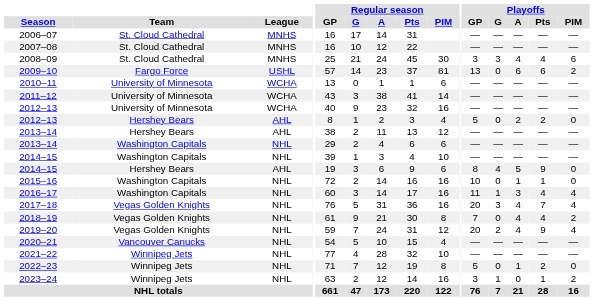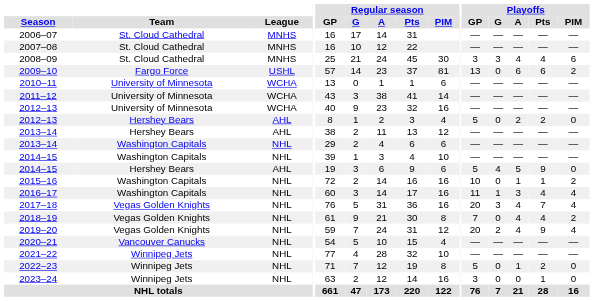 <table border="0" cellpadding="1" cellspacing="0" style="text-align:center; width:60em">
 <tr bgcolor="#e0e0e0">
 <th colspan="3" bgcolor="#ffffff"></th>
 <th rowspan="100" bgcolor="#ffffff"></th>
 <th colspan="5"><a href='#'>Regular season</a></th>
 <th rowspan="100" bgcolor="#ffffff"></th>
 <th colspan="5"><a href='#'>Playoffs</a></th>
 </tr>
 <tr bgcolor="#e0e0e0">
 <th><a href='#'>Season</a></th>
 <th>Team</th>
 <th>League</th>
 <th>GP</th>
 <th><a href='#'>G</a></th>
 <th><a href='#'>A</a></th>
 <th><a href='#'>Pts</a></th>
 <th><a href='#'>PIM</a></th>
 <th>GP</th>
 <th>G</th>
 <th>A</th>
 <th>Pts</th>
 <th>PIM</th>
 </tr>
 <tr>
 <td>2006–07</td>
 <td><a href='#'>St. Cloud Cathedral</a></td>
 <td><a href='#'>MNHS</a></td>
 <td>16</td>
 <td>17</td>
 <td>14</td>
 <td>31</td>
 <td></td>
 <td>—</td>
 <td>—</td>
 <td>—</td>
 <td>—</td>
 <td>—</td>
 </tr>
 <tr bgcolor="#f0f0f0">
 <td>2007–08</td>
 <td>St. Cloud Cathedral</td>
 <td>MNHS</td>
 <td>16</td>
 <td>10</td>
 <td>12</td>
 <td>22</td>
 <td></td>
 <td>—</td>
 <td>—</td>
 <td>—</td>
 <td>—</td>
 <td>—</td>
 </tr>
 <tr>
 <td>2008–09</td>
 <td>St. Cloud Cathedral</td>
 <td>MNHS</td>
 <td>25</td>
 <td>21</td>
 <td>24</td>
 <td>45</td>
 <td>30</td>
 <td>3</td>
 <td>3</td>
 <td>4</td>
 <td>4</td>
 <td>6</td>
 </tr>
 <tr bgcolor="#f0f0f0">
 <td><a href='#'>2009–10</a></td>
 <td><a href='#'>Fargo Force</a></td>
 <td><a href='#'>USHL</a></td>
 <td>57</td>
 <td>14</td>
 <td>23</td>
 <td>37</td>
 <td>81</td>
 <td>13</td>
 <td>0</td>
 <td>6</td>
 <td>6</td>
 <td>2</td>
 </tr>
 <tr>
 <td><a href='#'>2010–11</a></td>
 <td><a href='#'>University of Minnesota</a></td>
 <td><a href='#'>WCHA</a></td>
 <td>13</td>
 <td>0</td>
 <td>1</td>
 <td>1</td>
 <td>6</td>
 <td>—</td>
 <td>—</td>
 <td>—</td>
 <td>—</td>
 <td>—</td>
 </tr>
 <tr bgcolor="#f0f0f0">
 <td><a href='#'>2011–12</a></td>
 <td>University of Minnesota</td>
 <td>WCHA</td>
 <td>43</td>
 <td>3</td>
 <td>38</td>
 <td>41</td>
 <td>14</td>
 <td>—</td>
 <td>—</td>
 <td>—</td>
 <td>—</td>
 <td>—</td>
 </tr>
 <tr>
 <td><a href='#'>2012–13</a></td>
 <td>University of Minnesota</td>
 <td>WCHA</td>
 <td>40</td>
 <td>9</td>
 <td>23</td>
 <td>32</td>
 <td>16</td>
 <td>—</td>
 <td>—</td>
 <td>—</td>
 <td>—</td>
 <td>—</td>
 </tr>
 <tr bgcolor="#f0f0f0">
 <td><a href='#'>2012–13</a></td>
 <td><a href='#'>Hershey Bears</a></td>
 <td><a href='#'>AHL</a></td>
 <td>8</td>
 <td>1</td>
 <td>2</td>
 <td>3</td>
 <td>4</td>
 <td>5</td>
 <td>0</td>
 <td>2</td>
 <td>2</td>
 <td>0</td>
 </tr>
 <tr>
 <td><a href='#'>2013–14</a></td>
 <td>Hershey Bears</td>
 <td>AHL</td>
 <td>38</td>
 <td>2</td>
 <td>11</td>
 <td>13</td>
 <td>12</td>
 <td>—</td>
 <td>—</td>
 <td>—</td>
 <td>—</td>
 <td>—</td>
 </tr>
 <tr bgcolor="#f0f0f0">
 <td><a href='#'>2013–14</a></td>
 <td><a href='#'>Washington Capitals</a></td>
 <td><a href='#'>NHL</a></td>
 <td>29</td>
 <td>2</td>
 <td>4</td>
 <td>6</td>
 <td>6</td>
 <td>—</td>
 <td>—</td>
 <td>—</td>
 <td>—</td>
 <td>—</td>
 </tr>
 <tr>
 <td><a href='#'>2014–15</a></td>
 <td>Washington Capitals</td>
 <td>NHL</td>
 <td>39</td>
 <td>1</td>
 <td>3</td>
 <td>4</td>
 <td>10</td>
 <td>—</td>
 <td>—</td>
 <td>—</td>
 <td>—</td>
 <td>—</td>
 </tr>
 <tr bgcolor="#f0f0f0">
 <td><a href='#'>2014–15</a></td>
 <td>Hershey Bears</td>
 <td>AHL</td>
 <td>19</td>
 <td>3</td>
 <td>6</td>
 <td>9</td>
 <td>6</td>
-<td>8</td>
+<td>5</td>
 <td>4</td>
 <td>5</td>
 <td>9</td>
 <td>0</td>
 </tr>
 <tr>
 <td><a href='#'>2015–16</a></td>
 <td>Washington Capitals</td>
 <td>NHL</td>
 <td>72</td>
 <td>2</td>
 <td>14</td>
 <td>16</td>
 <td>16</td>
 <td>10</td>
 <td>0</td>
 <td>1</td>
 <td>1</td>
-<td>0</td>
+<td>2</td>
 </tr>
 <tr bgcolor="#f0f0f0">
 <td><a href='#'>2016–17</a></td>
 <td>Washington Capitals</td>
 <td>NHL</td>
 <td>60</td>
 <td>3</td>
 <td>14</td>
 <td>17</td>
 <td>16</td>
 <td>11</td>
 <td>1</td>
 <td>3</td>
 <td>4</td>
 <td>4</td>
 </tr>
 <tr>
 <td><a href='#'>2017–18</a></td>
 <td><a href='#'>Vegas Golden Knights</a></td>
 <td>NHL</td>
 <td>76</td>
 <td>5</td>
 <td>31</td>
 <td>36</td>
 <td>16</td>
 <td>20</td>
 <td>3</td>
 <td>4</td>
 <td>7</td>
 <td>4</td>
 </tr>
 <tr bgcolor="f0f0f0">
 <td><a href='#'>2018–19</a></td>
 <td>Vegas Golden Knights</td>
 <td>NHL</td>
 <td>61</td>
 <td>9</td>
 <td>21</td>
 <td>30</td>
 <td>8</td>
 <td>7</td>
 <td>0</td>
 <td>4</td>
 <td>4</td>
 <td>2</td>
 </tr>
 <tr>
 <td><a href='#'>2019–20</a></td>
 <td>Vegas Golden Knights</td>
 <td>NHL</td>
 <td>59</td>
 <td>7</td>
 <td>24</td>
 <td>31</td>
 <td>12</td>
 <td>20</td>
 <td>2</td>
 <td>4</td>
 <td>9</td>
 <td>4</td>
 </tr>
 <tr bgcolor="#f0f0f0">
 <td><a href='#'>2020–21</a></td>
 <td><a href='#'>Vancouver Canucks</a></td>
 <td>NHL</td>
 <td>54</td>
 <td>5</td>
 <td>10</td>
 <td>15</td>
 <td>4</td>
 <td>—</td>
 <td>—</td>
 <td>—</td>
 <td>—</td>
 <td>—</td>
 </tr>
 <tr>
 <td><a href='#'>2021–22</a></td>
 <td><a href='#'>Winnipeg Jets</a></td>
 <td>NHL</td>
 <td>77</td>
 <td>4</td>
 <td>28</td>
 <td>32</td>
 <td>10</td>
 <td>—</td>
 <td>—</td>
 <td>—</td>
 <td>—</td>
 <td>—</td>
 </tr>
 <tr bgcolor="#f0f0f0">
 <td><a href='#'>2022–23</a></td>
 <td>Winnipeg Jets</td>
 <td>NHL</td>
 <td>71</td>
 <td>7</td>
 <td>12</td>
 <td>19</td>
 <td>8</td>
 <td>5</td>
 <td>0</td>
 <td>1</td>
 <td>2</td>
 <td>0</td>
 </tr>
 <tr>
 <td><a href='#'>2023–24</a></td>
 <td>Winnipeg Jets</td>
 <td>NHL</td>
 <td>63</td>
 <td>2</td>
 <td>12</td>
 <td>14</td>
 <td>16</td>
 <td>3</td>
+<td>0</td>
+<td>0</td>
 <td>1</td>
 <td>0</td>
-<td>1</td>
-<td>2</td>
 </tr>
 <tr bgcolor="#e0e0e0">
 <th colspan="3">NHL totals</th>
 <th>661</th>
 <th>47</th>
 <th>173</th>
 <th>220</th>
 <th>122</th>
 <th>76</th>
 <th>7</th>
 <th>21</th>
 <th>28</th>
 <th>16</th>
 </tr>
 </table>
